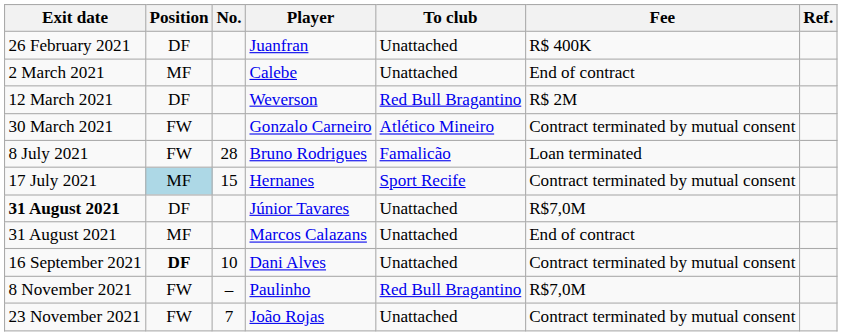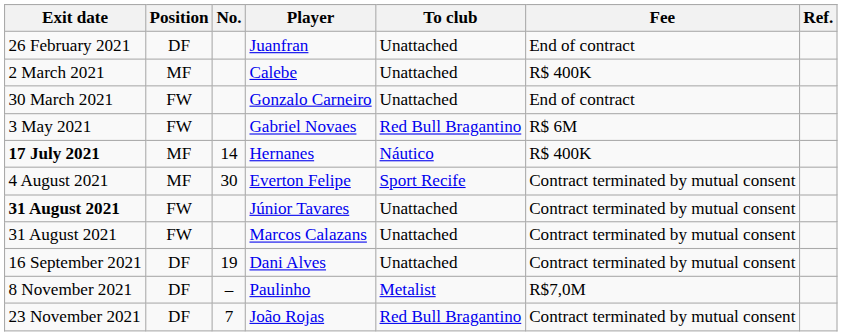 <table class="wikitable sortable">
 <tr>
 <th><strong>Exit date</strong></th>
 <th><strong>Position</strong></th>
 <th><strong>No.</strong></th>
 <th><strong>Player</strong></th>
 <th><strong>To club</strong></th>
 <th><strong>Fee</strong></th>
 <th><strong>Ref.</strong></th>
 </tr>
 <tr>
 <td>26 February 2021</td>
 <td style="text-align:center;">DF</td>
 <td style="text-align:center;"></td>
 <td style="text-align:left;"> <a href='#'>Juanfran</a></td>
 <td style="text-align:left;">Unattached</td>
-<td> R$ 400K</td>
+<td> End of contract</td>
 <td></td>
 </tr>
 <tr>
 <td>2 March 2021</td>
 <td style="text-align:center;">MF</td>
 <td style="text-align:center;"></td>
 <td style="text-align:left;"> <a href='#'>Calebe</a></td>
 <td style="text-align:left;">Unattached</td>
-<td> End of contract</td>
-<td></td>
-</tr>
-<tr>
-<td>12 March 2021</td>
-<td style="text-align:center;">DF</td>
-<td style="text-align:center;"></td>
-<td style="text-align:left;"> <a href='#'>Weverson</a></td>
-<td style="text-align:left;"><a href='#'>Red Bull Bragantino</a></td>
-<td> R$ 2M</td>
+<td> R$ 400K</td>
 <td></td>
 </tr>
 <tr>
 <td>30 March 2021</td>
 <td style="text-align:center;">FW</td>
 <td style="text-align:center;"></td>
 <td style="text-align:left;"> <a href='#'>Gonzalo Carneiro</a></td>
-<td style="text-align:left;"><a href='#'>Atlético Mineiro</a></td>
-<td> Contract terminated by mutual consent</td>
+<td style="text-align:left;">Unattached</td>
+<td> End of contract</td>
 <td></td>
 </tr>
 <tr>
-<td>8 July 2021</td>
+<td>3 May 2021</td>
 <td style="text-align:center;">FW</td>
-<td style="text-align:center;">28</td>
-<td style="text-align:left;"> <a href='#'>Bruno Rodrigues</a></td>
-<td style="text-align:left;"> <a href='#'>Famalicão</a></td>
-<td> Loan terminated</td>
+<td style="text-align:center;"></td>
+<td style="text-align:left;"> <a href='#'>Gabriel Novaes</a></td>
+<td style="text-align:left;"><a href='#'>Red Bull Bragantino</a></td>
+<td> R$ 6M</td>
 <td></td>
 </tr>
 <tr>
-<td>17 July 2021</td>
-<td style="background: lightblue; text-align:center;">MF</td>
-<td style="text-align:center;">15</td>
+<td><strong>17 July 2021</strong></td>
+<td style="text-align:center;">MF</td>
+<td style="text-align:center;">14</td>
 <td style="text-align:left;"> <a href='#'>Hernanes</a></td>
+<td style="text-align:left;"><a href='#'>Náutico</a></td>
+<td> R$ 400K</td>
+<td></td>
+</tr>
+<tr>
+<td>4 August 2021</td>
+<td style="text-align:center;">MF</td>
+<td style="text-align:center;">30</td>
+<td style="text-align:left;"> <a href='#'>Everton Felipe</a></td>
 <td style="text-align:left;"><a href='#'>Sport Recife</a></td>
 <td> Contract terminated by mutual consent</td>
 <td></td>
 </tr>
 <tr>
 <td><strong>31 August 2021</strong></td>
-<td style="text-align:center;">DF</td>
+<td style="text-align:center;">FW</td>
 <td style="text-align:center;"></td>
 <td style="text-align:left;"> <a href='#'>Júnior Tavares</a></td>
 <td style="text-align:left;">Unattached</td>
-<td>R$7,0M</td>
+<td> Contract terminated by mutual consent</td>
 <td></td>
 </tr>
 <tr>
 <td>31 August 2021</td>
-<td style="text-align:center;">MF</td>
+<td style="text-align:center;">FW</td>
 <td style="text-align:center;"></td>
 <td style="text-align:left;"> <a href='#'>Marcos Calazans</a></td>
 <td style="text-align:left;">Unattached</td>
-<td> End of contract</td>
+<td> Contract terminated by mutual consent</td>
 <td></td>
 </tr>
 <tr>
 <td>16 September 2021</td>
-<td style="text-align:center;"><strong>DF</strong></td>
-<td style="text-align:center;">10</td>
+<td style="text-align:center;">DF</td>
+<td style="text-align:center;">19</td>
 <td style="text-align:left;"> <a href='#'>Dani Alves</a></td>
 <td style="text-align:left;">Unattached</td>
 <td> Contract terminated by mutual consent</td>
 <td></td>
 </tr>
 <tr>
 <td>8 November 2021</td>
-<td style="text-align:center;">FW</td>
+<td style="text-align:center;">DF</td>
 <td style="text-align:center;">–</td>
 <td style="text-align:left;"> <a href='#'>Paulinho</a></td>
-<td style="text-align:left;"><a href='#'>Red Bull Bragantino</a></td>
+<td style="text-align:left;"> <a href='#'>Metalist</a></td>
 <td>R$7,0M</td>
 <td></td>
 </tr>
 <tr>
 <td>23 November 2021</td>
-<td style="text-align:center;">FW</td>
+<td style="text-align:center;">DF</td>
 <td style="text-align:center;">7</td>
 <td style="text-align:left;"> <a href='#'>João Rojas</a></td>
-<td style="text-align:left;">Unattached</td>
+<td style="text-align:left;"><a href='#'>Red Bull Bragantino</a></td>
 <td> Contract terminated by mutual consent</td>
 <td></td>
 </tr>
 </table>
